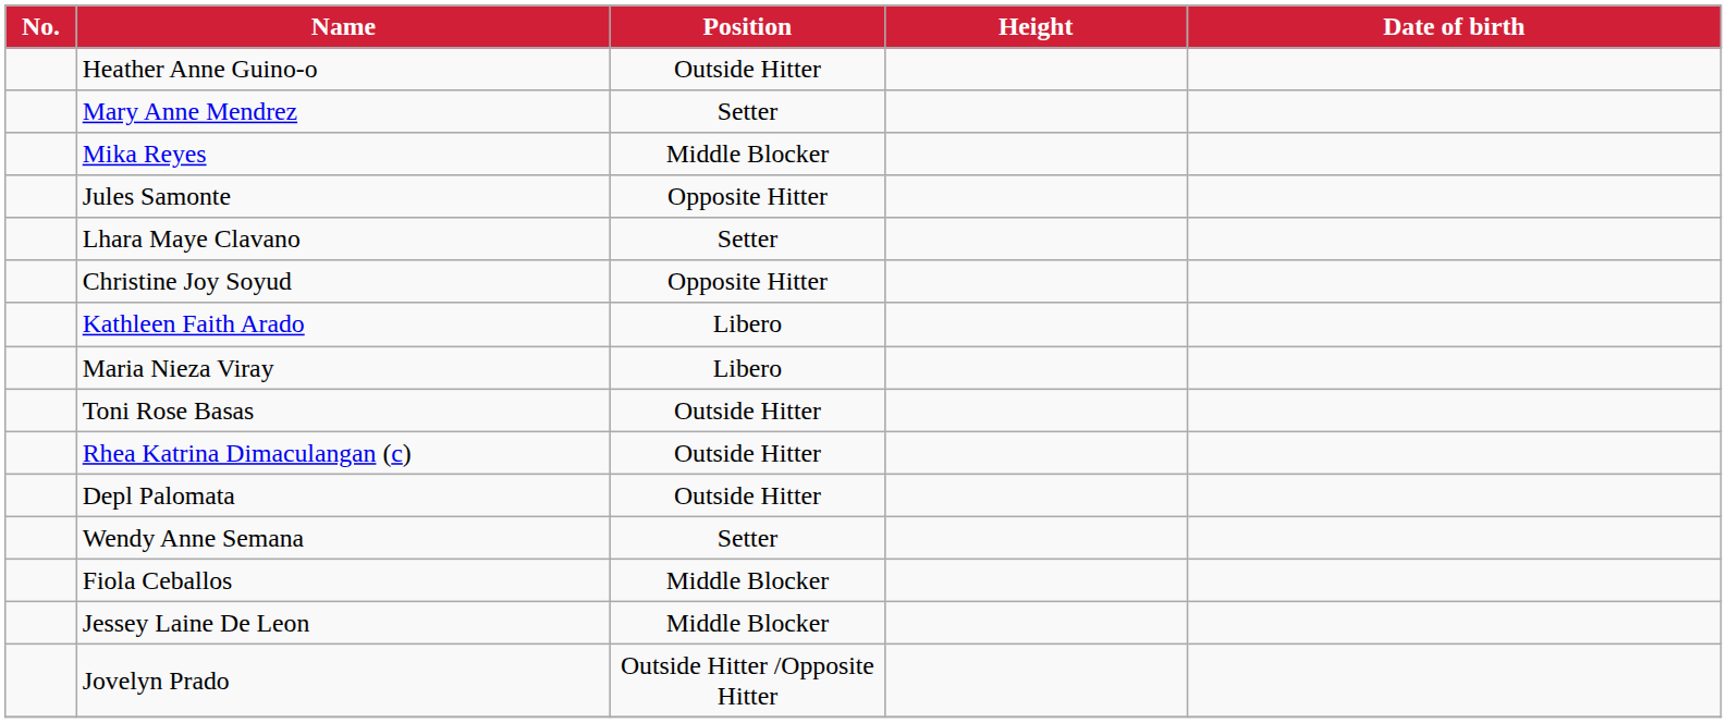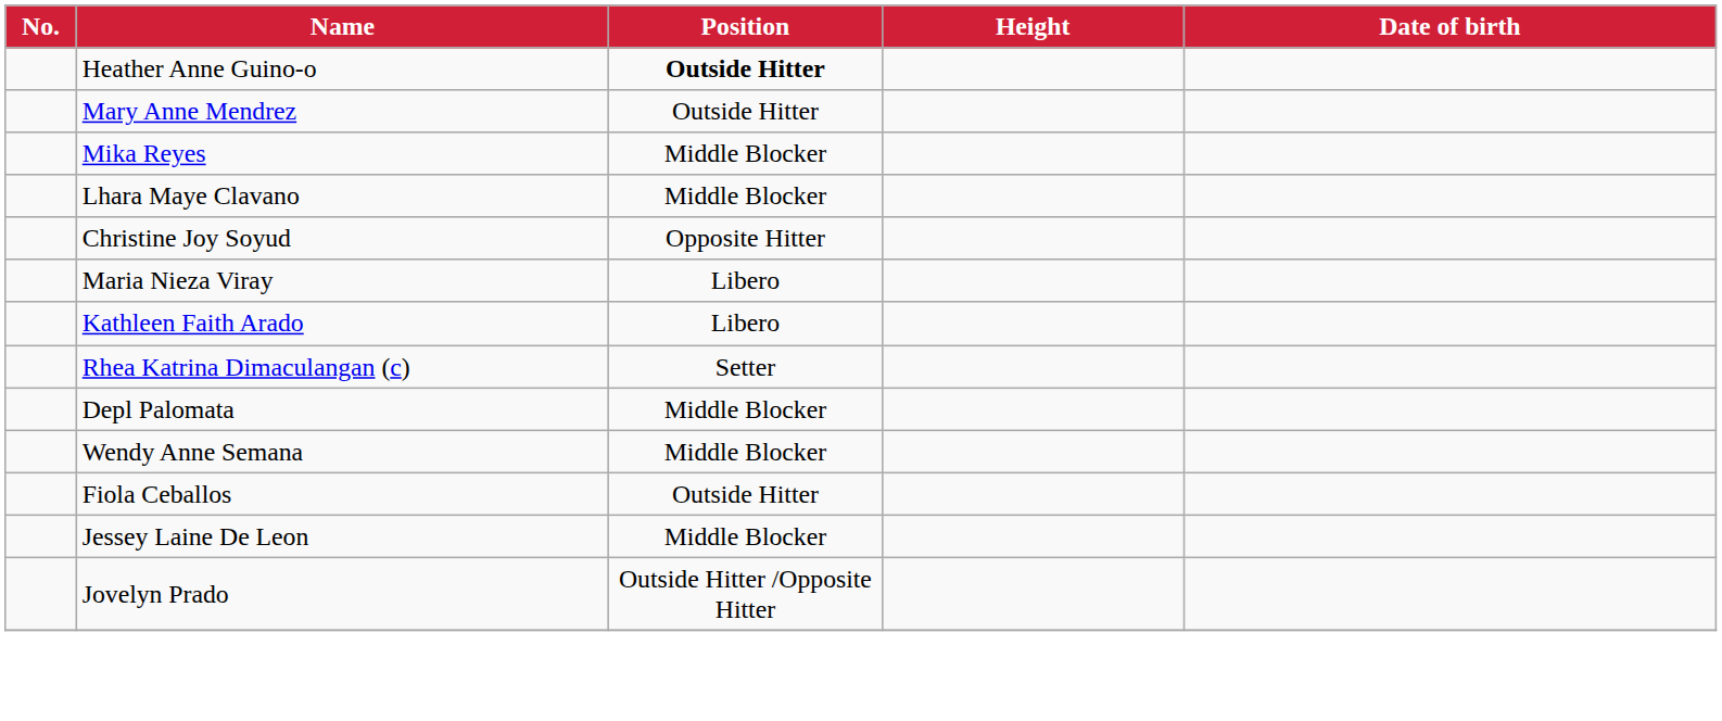 <table class="wikitable sortable" style="font-size:95%; text-align:center; width:80%;">
 <tr>
 <th style="width:2em;background:#d11f37; color: white;">No.</th>
 <th style="width:18em; background:#d11f37; color: white;">Name</th>
 <th style="width:9em; background:#d11f37; color: white;">Position</th>
 <th style="width:10em; background:#d11f37; color: white;">Height</th>
 <th style="width:18em; background:#d11f37; color:white;">Date of birth</th>
 </tr>
 <tr>
 <td></td>
 <td align=left> Heather Anne Guino-o</td>
-<td>Outside Hitter</td>
+<td><strong>Outside Hitter</strong></td>
 <td></td>
 <td align=right></td>
 </tr>
 <tr>
 <td></td>
 <td align=left> <a href='#'>Mary Anne Mendrez</a></td>
-<td>Setter</td>
+<td>Outside Hitter</td>
 <td></td>
 <td align=right></td>
 </tr>
 <tr>
 <td></td>
 <td align=left> <a href='#'>Mika Reyes</a></td>
 <td>Middle Blocker</td>
 <td></td>
 <td align=right></td>
 </tr>
-<tr align=center>
-<td></td>
-<td align=left> Jules Samonte</td>
-<td>Opposite Hitter</td>
-<td></td>
-<td align=right></td>
-</tr>
 <tr>
 <td></td>
 <td align=left> Lhara Maye Clavano</td>
-<td>Setter</td>
+<td>Middle Blocker</td>
 <td></td>
 <td align=right></td>
 </tr>
 <tr align=center>
 <td></td>
 <td align=left> Christine Joy Soyud</td>
 <td>Opposite Hitter</td>
 <td></td>
 <td align=right></td>
 </tr>
 <tr>
 <td></td>
+<td align=left> Maria Nieza Viray</td>
+<td>Libero</td>
+<td></td>
+<td align=right></td>
+</tr>
+<tr>
+<td></td>
 <td align=left> <a href='#'>Kathleen Faith Arado</a></td>
 <td>Libero</td>
 <td></td>
 <td align=right></td>
 </tr>
 <tr>
 <td></td>
-<td align=left> Maria Nieza Viray</td>
-<td>Libero</td>
-<td></td>
-<td align=right></td>
-</tr>
-<tr align=center>
-<td></td>
-<td align=left> Toni Rose Basas</td>
-<td>Outside Hitter</td>
-<td></td>
-<td align=right></td>
-</tr>
-<tr>
-<td></td>
 <td align=left> <a href='#'>Rhea Katrina Dimaculangan</a> (<a href='#'>c</a>)</td>
-<td>Outside Hitter</td>
+<td>Setter</td>
 <td></td>
 <td align=right></td>
 </tr>
 <tr align=center>
 <td></td>
 <td align=left> Depl Palomata</td>
-<td>Outside Hitter</td>
+<td>Middle Blocker</td>
 <td></td>
 <td align=right></td>
 </tr>
 <tr align=center>
 <td></td>
 <td align=left> Wendy Anne Semana</td>
-<td>Setter</td>
+<td>Middle Blocker</td>
 <td></td>
 <td align=right></td>
 </tr>
 <tr align=center>
 <td></td>
 <td align=left> Fiola Ceballos</td>
-<td>Middle Blocker</td>
+<td>Outside Hitter</td>
 <td></td>
 <td align=right></td>
 </tr>
 <tr>
 <td></td>
 <td align=left> Jessey Laine De Leon</td>
 <td>Middle Blocker</td>
 <td></td>
 <td align=right></td>
 </tr>
 <tr>
 <td></td>
 <td align=left> Jovelyn Prado</td>
 <td>Outside Hitter /Opposite Hitter</td>
 <td></td>
 <td align=right></td>
 </tr>
 <tr>
 </tr>
 </table>
